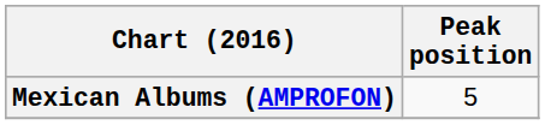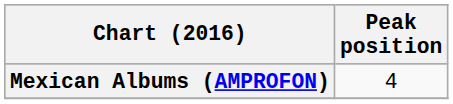 <table class="wikitable sortable plainrowheaders" style="text-align:center">
 <tr>
 <th scope="col">Chart (2016)</th>
 <th scope="col">Peak<br> position</th>
 </tr>
 <tr>
 <th scope="row">Mexican Albums (<a href='#'>AMPROFON</a>)</th>
-<td>5</td>
+<td>4</td>
 </tr>
 <tr>
 </tr>
 </table>
